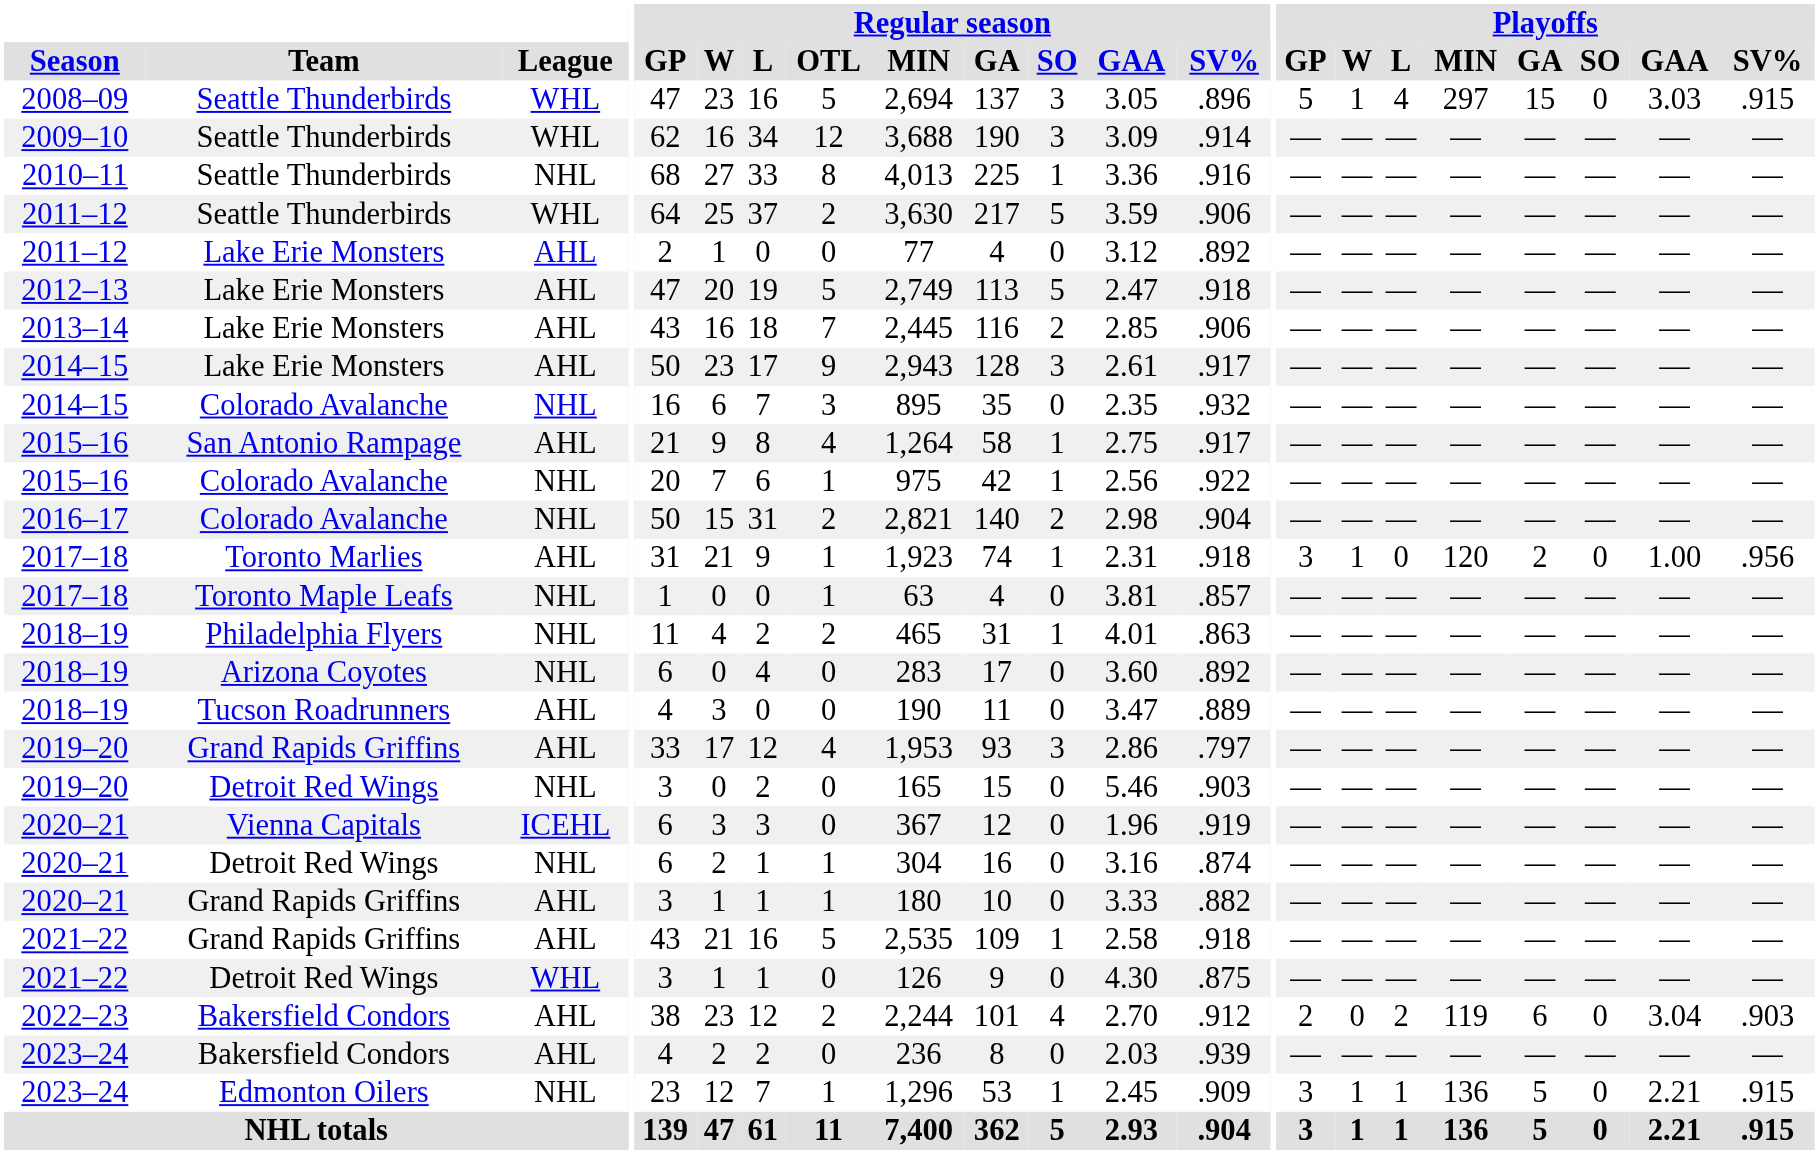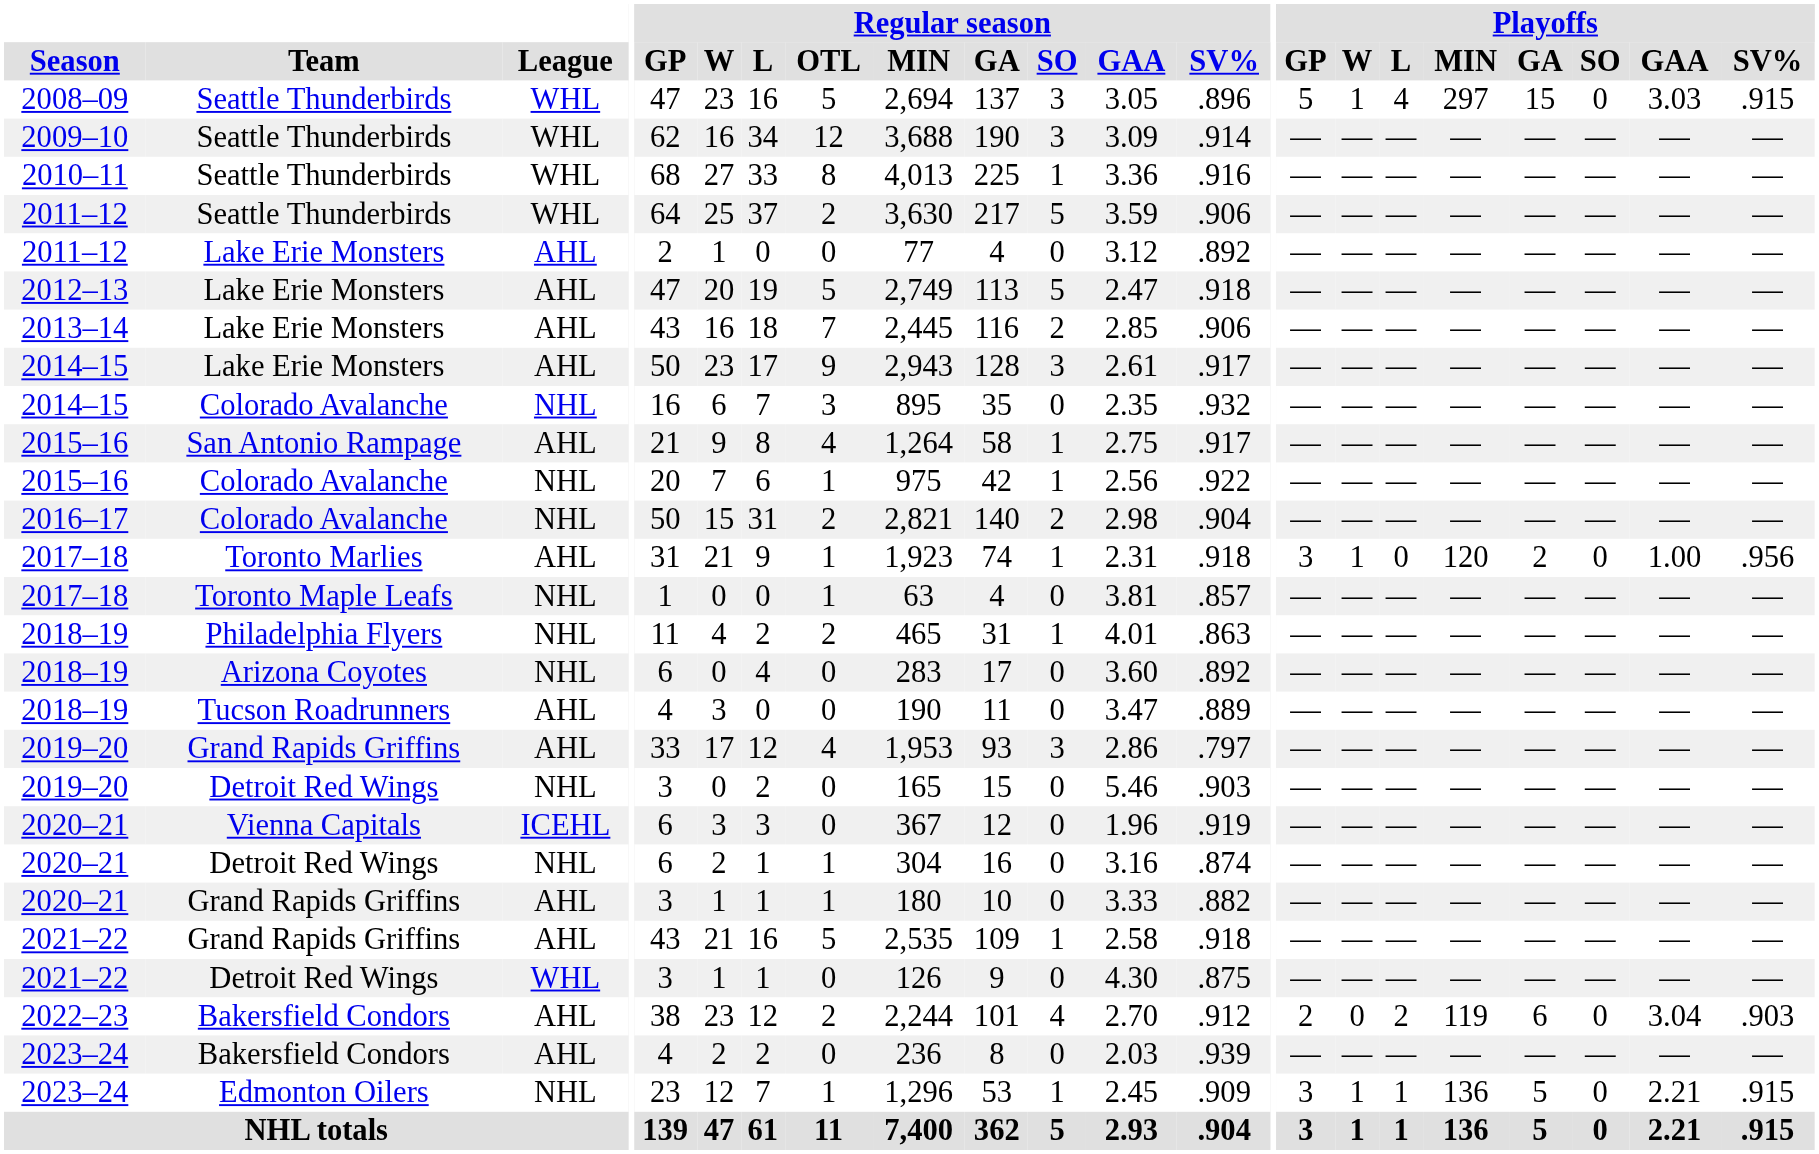 <table border="0" cellpadding="1" cellspacing="0" style="width:75%; text-align:center;">
 <tr bgcolor="#e0e0e0">
 <th colspan="3" bgcolor="#ffffff"></th>
 <th rowspan="99" bgcolor="#ffffff"></th>
 <th colspan="9" bgcolor="#e0e0e0"><a href='#'>Regular season</a></th>
 <th rowspan="99" bgcolor="#ffffff"></th>
 <th colspan="8" bgcolor="#e0e0e0"><a href='#'>Playoffs</a></th>
 </tr>
 <tr bgcolor="#e0e0e0">
 <th><a href='#'>Season</a></th>
 <th>Team</th>
 <th>League</th>
 <th>GP</th>
 <th>W</th>
 <th>L</th>
 <th>OTL</th>
 <th>MIN</th>
 <th>GA</th>
 <th><a href='#'>SO</a></th>
 <th><a href='#'>GAA</a></th>
 <th><a href='#'>SV%</a></th>
 <th>GP</th>
 <th>W</th>
 <th>L</th>
 <th>MIN</th>
 <th>GA</th>
 <th>SO</th>
 <th>GAA</th>
 <th>SV%</th>
 </tr>
 <tr>
 <td><a href='#'>2008–09</a></td>
 <td><a href='#'>Seattle Thunderbirds</a></td>
 <td><a href='#'>WHL</a></td>
 <td>47</td>
 <td>23</td>
 <td>16</td>
 <td>5</td>
 <td>2,694</td>
 <td>137</td>
 <td>3</td>
 <td>3.05</td>
 <td>.896</td>
 <td>5</td>
 <td>1</td>
 <td>4</td>
 <td>297</td>
 <td>15</td>
 <td>0</td>
 <td>3.03</td>
 <td>.915</td>
 </tr>
 <tr bgcolor="#f0f0f0">
 <td><a href='#'>2009–10</a></td>
 <td>Seattle Thunderbirds</td>
 <td>WHL</td>
 <td>62</td>
 <td>16</td>
 <td>34</td>
 <td>12</td>
 <td>3,688</td>
 <td>190</td>
 <td>3</td>
 <td>3.09</td>
 <td>.914</td>
 <td>—</td>
 <td>—</td>
 <td>—</td>
 <td>—</td>
 <td>—</td>
 <td>—</td>
 <td>—</td>
 <td>—</td>
 </tr>
 <tr>
 <td><a href='#'>2010–11</a></td>
 <td>Seattle Thunderbirds</td>
-<td>NHL</td>
+<td>WHL</td>
 <td>68</td>
 <td>27</td>
 <td>33</td>
 <td>8</td>
 <td>4,013</td>
 <td>225</td>
 <td>1</td>
 <td>3.36</td>
 <td>.916</td>
 <td>—</td>
 <td>—</td>
 <td>—</td>
 <td>—</td>
 <td>—</td>
 <td>—</td>
 <td>—</td>
 <td>—</td>
 </tr>
 <tr bgcolor="#f0f0f0">
 <td><a href='#'>2011–12</a></td>
 <td>Seattle Thunderbirds</td>
 <td>WHL</td>
 <td>64</td>
 <td>25</td>
 <td>37</td>
 <td>2</td>
 <td>3,630</td>
 <td>217</td>
 <td>5</td>
 <td>3.59</td>
 <td>.906</td>
 <td>—</td>
 <td>—</td>
 <td>—</td>
 <td>—</td>
 <td>—</td>
 <td>—</td>
 <td>—</td>
 <td>—</td>
 </tr>
 <tr>
 <td><a href='#'>2011–12</a></td>
 <td><a href='#'>Lake Erie Monsters</a></td>
 <td><a href='#'>AHL</a></td>
 <td>2</td>
 <td>1</td>
 <td>0</td>
 <td>0</td>
 <td>77</td>
 <td>4</td>
 <td>0</td>
 <td>3.12</td>
 <td>.892</td>
 <td>—</td>
 <td>—</td>
 <td>—</td>
 <td>—</td>
 <td>—</td>
 <td>—</td>
 <td>—</td>
 <td>—</td>
 </tr>
 <tr bgcolor="#f0f0f0">
 <td><a href='#'>2012–13</a></td>
 <td>Lake Erie Monsters</td>
 <td>AHL</td>
 <td>47</td>
 <td>20</td>
 <td>19</td>
 <td>5</td>
 <td>2,749</td>
 <td>113</td>
 <td>5</td>
 <td>2.47</td>
 <td>.918</td>
 <td>—</td>
 <td>—</td>
 <td>—</td>
 <td>—</td>
 <td>—</td>
 <td>—</td>
 <td>—</td>
 <td>—</td>
 </tr>
 <tr>
 <td><a href='#'>2013–14</a></td>
 <td>Lake Erie Monsters</td>
 <td>AHL</td>
 <td>43</td>
 <td>16</td>
 <td>18</td>
 <td>7</td>
 <td>2,445</td>
 <td>116</td>
 <td>2</td>
 <td>2.85</td>
 <td>.906</td>
 <td>—</td>
 <td>—</td>
 <td>—</td>
 <td>—</td>
 <td>—</td>
 <td>—</td>
 <td>—</td>
 <td>—</td>
 </tr>
 <tr bgcolor="#f0f0f0">
 <td><a href='#'>2014–15</a></td>
 <td>Lake Erie Monsters</td>
 <td>AHL</td>
 <td>50</td>
 <td>23</td>
 <td>17</td>
 <td>9</td>
 <td>2,943</td>
 <td>128</td>
 <td>3</td>
 <td>2.61</td>
 <td>.917</td>
 <td>—</td>
 <td>—</td>
 <td>—</td>
 <td>—</td>
 <td>—</td>
 <td>—</td>
 <td>—</td>
 <td>—</td>
 </tr>
 <tr>
 <td><a href='#'>2014–15</a></td>
 <td><a href='#'>Colorado Avalanche</a></td>
 <td><a href='#'>NHL</a></td>
 <td>16</td>
 <td>6</td>
 <td>7</td>
 <td>3</td>
 <td>895</td>
 <td>35</td>
 <td>0</td>
 <td>2.35</td>
 <td>.932</td>
 <td>—</td>
 <td>—</td>
 <td>—</td>
 <td>—</td>
 <td>—</td>
 <td>—</td>
 <td>—</td>
 <td>—</td>
 </tr>
 <tr bgcolor="#f0f0f0">
 <td><a href='#'>2015–16</a></td>
 <td><a href='#'>San Antonio Rampage</a></td>
 <td>AHL</td>
 <td>21</td>
 <td>9</td>
 <td>8</td>
 <td>4</td>
 <td>1,264</td>
 <td>58</td>
 <td>1</td>
 <td>2.75</td>
 <td>.917</td>
 <td>—</td>
 <td>—</td>
 <td>—</td>
 <td>—</td>
 <td>—</td>
 <td>—</td>
 <td>—</td>
 <td>—</td>
 </tr>
 <tr>
 <td><a href='#'>2015–16</a></td>
 <td><a href='#'>Colorado Avalanche</a></td>
 <td>NHL</td>
 <td>20</td>
 <td>7</td>
 <td>6</td>
 <td>1</td>
 <td>975</td>
 <td>42</td>
 <td>1</td>
 <td>2.56</td>
 <td>.922</td>
 <td>—</td>
 <td>—</td>
 <td>—</td>
 <td>—</td>
 <td>—</td>
 <td>—</td>
 <td>—</td>
 <td>—</td>
 </tr>
 <tr bgcolor="#f0f0f0">
 <td><a href='#'>2016–17</a></td>
 <td><a href='#'>Colorado Avalanche</a></td>
 <td>NHL</td>
 <td>50</td>
 <td>15</td>
 <td>31</td>
 <td>2</td>
 <td>2,821</td>
 <td>140</td>
 <td>2</td>
 <td>2.98</td>
 <td>.904</td>
 <td>—</td>
 <td>—</td>
 <td>—</td>
 <td>—</td>
 <td>—</td>
 <td>—</td>
 <td>—</td>
 <td>—</td>
 </tr>
 <tr>
 <td><a href='#'>2017–18</a></td>
 <td><a href='#'>Toronto Marlies</a></td>
 <td>AHL</td>
 <td>31</td>
 <td>21</td>
 <td>9</td>
 <td>1</td>
 <td>1,923</td>
 <td>74</td>
 <td>1</td>
 <td>2.31</td>
 <td>.918</td>
 <td>3</td>
 <td>1</td>
 <td>0</td>
 <td>120</td>
 <td>2</td>
 <td>0</td>
 <td>1.00</td>
 <td>.956</td>
 </tr>
 <tr bgcolor="#f0f0f0">
 <td><a href='#'>2017–18</a></td>
 <td><a href='#'>Toronto Maple Leafs</a></td>
 <td>NHL</td>
 <td>1</td>
 <td>0</td>
 <td>0</td>
 <td>1</td>
 <td>63</td>
 <td>4</td>
 <td>0</td>
 <td>3.81</td>
 <td>.857</td>
 <td>—</td>
 <td>—</td>
 <td>—</td>
 <td>—</td>
 <td>—</td>
 <td>—</td>
 <td>—</td>
 <td>—</td>
 </tr>
 <tr>
 <td><a href='#'>2018–19</a></td>
 <td><a href='#'>Philadelphia Flyers</a></td>
 <td>NHL</td>
 <td>11</td>
 <td>4</td>
 <td>2</td>
 <td>2</td>
 <td>465</td>
 <td>31</td>
 <td>1</td>
 <td>4.01</td>
 <td>.863</td>
 <td>—</td>
 <td>—</td>
 <td>—</td>
 <td>—</td>
 <td>—</td>
 <td>—</td>
 <td>—</td>
 <td>—</td>
 </tr>
 <tr bgcolor="#f0f0f0">
 <td><a href='#'>2018–19</a></td>
 <td><a href='#'>Arizona Coyotes</a></td>
 <td>NHL</td>
 <td>6</td>
 <td>0</td>
 <td>4</td>
 <td>0</td>
 <td>283</td>
 <td>17</td>
 <td>0</td>
 <td>3.60</td>
 <td>.892</td>
 <td>—</td>
 <td>—</td>
 <td>—</td>
 <td>—</td>
 <td>—</td>
 <td>—</td>
 <td>—</td>
 <td>—</td>
 </tr>
 <tr>
 <td><a href='#'>2018–19</a></td>
 <td><a href='#'>Tucson Roadrunners</a></td>
 <td>AHL</td>
 <td>4</td>
 <td>3</td>
 <td>0</td>
 <td>0</td>
 <td>190</td>
 <td>11</td>
 <td>0</td>
 <td>3.47</td>
 <td>.889</td>
 <td>—</td>
 <td>—</td>
 <td>—</td>
 <td>—</td>
 <td>—</td>
 <td>—</td>
 <td>—</td>
 <td>—</td>
 </tr>
 <tr bgcolor="#f0f0f0">
 <td><a href='#'>2019–20</a></td>
 <td><a href='#'>Grand Rapids Griffins</a></td>
 <td>AHL</td>
 <td>33</td>
 <td>17</td>
 <td>12</td>
 <td>4</td>
 <td>1,953</td>
 <td>93</td>
 <td>3</td>
 <td>2.86</td>
 <td>.797</td>
 <td>—</td>
 <td>—</td>
 <td>—</td>
 <td>—</td>
 <td>—</td>
 <td>—</td>
 <td>—</td>
 <td>—</td>
 </tr>
 <tr>
 <td><a href='#'>2019–20</a></td>
 <td><a href='#'>Detroit Red Wings</a></td>
 <td>NHL</td>
 <td>3</td>
 <td>0</td>
 <td>2</td>
 <td>0</td>
 <td>165</td>
 <td>15</td>
 <td>0</td>
 <td>5.46</td>
 <td>.903</td>
 <td>—</td>
 <td>—</td>
 <td>—</td>
 <td>—</td>
 <td>—</td>
 <td>—</td>
 <td>—</td>
 <td>—</td>
 </tr>
 <tr bgcolor="#f0f0f0">
 <td><a href='#'>2020–21</a></td>
 <td><a href='#'>Vienna Capitals</a></td>
 <td><a href='#'>ICEHL</a></td>
 <td>6</td>
 <td>3</td>
 <td>3</td>
 <td>0</td>
 <td>367</td>
 <td>12</td>
 <td>0</td>
 <td>1.96</td>
 <td>.919</td>
 <td>—</td>
 <td>—</td>
 <td>—</td>
 <td>—</td>
 <td>—</td>
 <td>—</td>
 <td>—</td>
 <td>—</td>
 </tr>
 <tr>
 <td><a href='#'>2020–21</a></td>
 <td>Detroit Red Wings</td>
 <td>NHL</td>
 <td>6</td>
 <td>2</td>
 <td>1</td>
 <td>1</td>
 <td>304</td>
 <td>16</td>
 <td>0</td>
 <td>3.16</td>
 <td>.874</td>
 <td>—</td>
 <td>—</td>
 <td>—</td>
 <td>—</td>
 <td>—</td>
 <td>—</td>
 <td>—</td>
 <td>—</td>
 </tr>
 <tr bgcolor="#f0f0f0">
 <td><a href='#'>2020–21</a></td>
 <td>Grand Rapids Griffins</td>
 <td>AHL</td>
 <td>3</td>
 <td>1</td>
 <td>1</td>
 <td>1</td>
 <td>180</td>
 <td>10</td>
 <td>0</td>
 <td>3.33</td>
 <td>.882</td>
 <td>—</td>
 <td>—</td>
 <td>—</td>
 <td>—</td>
 <td>—</td>
 <td>—</td>
 <td>—</td>
 <td>—</td>
 </tr>
 <tr>
 <td><a href='#'>2021–22</a></td>
 <td>Grand Rapids Griffins</td>
 <td>AHL</td>
 <td>43</td>
 <td>21</td>
 <td>16</td>
 <td>5</td>
 <td>2,535</td>
 <td>109</td>
 <td>1</td>
 <td>2.58</td>
 <td>.918</td>
 <td>—</td>
 <td>—</td>
 <td>—</td>
 <td>—</td>
 <td>—</td>
 <td>—</td>
 <td>—</td>
 <td>—</td>
 </tr>
 <tr bgcolor="#f0f0f0">
 <td><a href='#'>2021–22</a></td>
 <td>Detroit Red Wings</td>
 <td><a href='#'>WHL</a></td>
 <td>3</td>
 <td>1</td>
 <td>1</td>
 <td>0</td>
 <td>126</td>
 <td>9</td>
 <td>0</td>
 <td>4.30</td>
 <td>.875</td>
 <td>—</td>
 <td>—</td>
 <td>—</td>
 <td>—</td>
 <td>—</td>
 <td>—</td>
 <td>—</td>
 <td>—</td>
 </tr>
 <tr>
 <td><a href='#'>2022–23</a></td>
 <td><a href='#'>Bakersfield Condors</a></td>
 <td>AHL</td>
 <td>38</td>
 <td>23</td>
 <td>12</td>
 <td>2</td>
 <td>2,244</td>
 <td>101</td>
 <td>4</td>
 <td>2.70</td>
 <td>.912</td>
 <td>2</td>
 <td>0</td>
 <td>2</td>
 <td>119</td>
 <td>6</td>
 <td>0</td>
 <td>3.04</td>
 <td>.903</td>
 </tr>
 <tr bgcolor="#f0f0f0">
 <td><a href='#'>2023–24</a></td>
 <td>Bakersfield Condors</td>
 <td>AHL</td>
 <td>4</td>
 <td>2</td>
 <td>2</td>
 <td>0</td>
 <td>236</td>
 <td>8</td>
 <td>0</td>
 <td>2.03</td>
 <td>.939</td>
 <td>—</td>
 <td>—</td>
 <td>—</td>
 <td>—</td>
 <td>—</td>
 <td>—</td>
 <td>—</td>
 <td>—</td>
 </tr>
 <tr>
 <td><a href='#'>2023–24</a></td>
 <td><a href='#'>Edmonton Oilers</a></td>
 <td>NHL</td>
 <td>23</td>
 <td>12</td>
 <td>7</td>
 <td>1</td>
 <td>1,296</td>
 <td>53</td>
 <td>1</td>
 <td>2.45</td>
 <td>.909</td>
 <td>3</td>
 <td>1</td>
 <td>1</td>
 <td>136</td>
 <td>5</td>
 <td>0</td>
 <td>2.21</td>
 <td>.915</td>
 </tr>
 <tr bgcolor="#e0e0e0">
 <th colspan="3">NHL totals</th>
 <th>139</th>
 <th>47</th>
 <th>61</th>
 <th>11</th>
 <th>7,400</th>
 <th>362</th>
 <th>5</th>
 <th>2.93</th>
 <th>.904</th>
 <th>3</th>
 <th>1</th>
 <th>1</th>
 <th>136</th>
 <th>5</th>
 <th>0</th>
 <th>2.21</th>
 <th>.915</th>
 </tr>
 </table>
